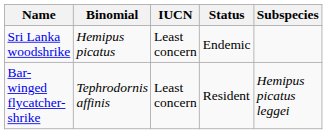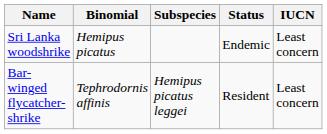 <table width=60% class="wikitable">
 <tr>
 <th width=20%>Name</th>
 <th width=30%>Binomial</th>
+<th width=40%>Subspecies</th>
+<th width=30%>Status</th>
 <th width=30%>IUCN</th>
-<th width=30%>Status</th>
-<th width=40%>Subspecies</th>
 </tr>
 <tr>
 <td><a href='#'>Sri Lanka woodshrike</a><br></td>
 <td><em>Hemipus picatus</em></td>
+<td></td>
+<td>Endemic</td>
 <td>Least concern</td>
-<td>Endemic</td>
-<td></td>
 </tr>
 <tr>
 <td><a href='#'>Bar-winged flycatcher-shrike</a><br></td>
 <td><em>Tephrodornis affinis</em></td>
+<td><em>Hemipus picatus leggei</em></td>
+<td>Resident</td>
 <td>Least concern</td>
-<td>Resident</td>
-<td><em>Hemipus picatus leggei</em></td>
 </tr>
 </table>
